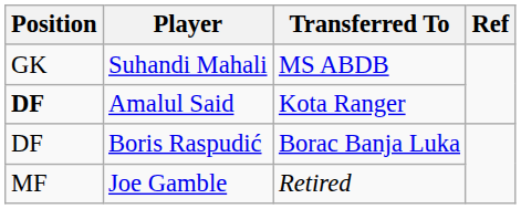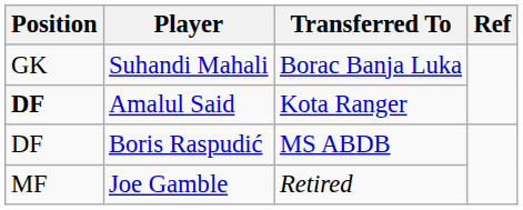 <table class="wikitable sortable" style="text-align:center; font-size:100%; text-align:left;">
 <tr>
 <th>Position</th>
 <th>Player</th>
 <th>Transferred To</th>
 <th>Ref</th>
 </tr>
 <tr>
 <td>GK</td>
 <td> <a href='#'>Suhandi Mahali</a></td>
-<td> <a href='#'>MS ABDB</a></td>
+<td> <a href='#'>Borac Banja Luka</a></td>
 <td rowspan="2"></td>
 </tr>
 <tr>
 <td><strong>DF</strong></td>
 <td> <a href='#'>Amalul Said</a></td>
 <td> <a href='#'>Kota Ranger</a></td>
 </tr>
 <tr>
 <td>DF</td>
 <td> <a href='#'>Boris Raspudić</a></td>
-<td> <a href='#'>Borac Banja Luka</a></td>
+<td> <a href='#'>MS ABDB</a></td>
 <td rowspan="2"></td>
 </tr>
 <tr>
 <td>MF</td>
 <td> <a href='#'>Joe Gamble</a></td>
 <td><em>Retired</em></td>
 </tr>
 </table>
